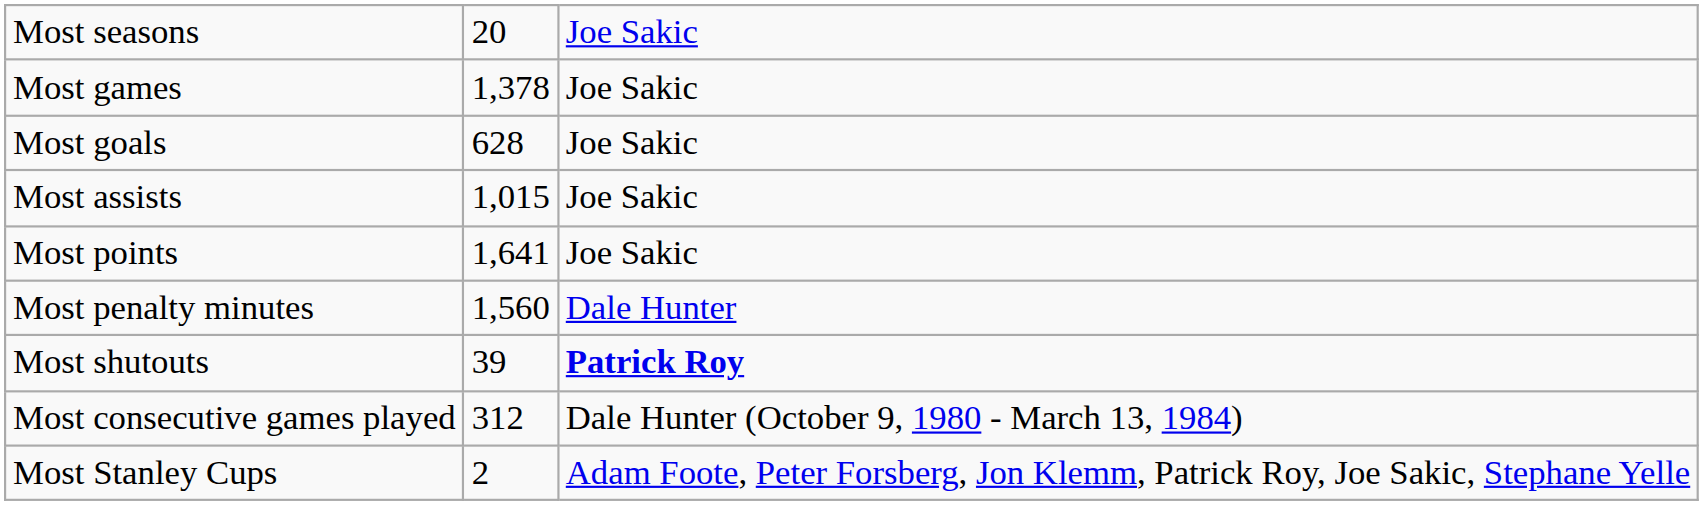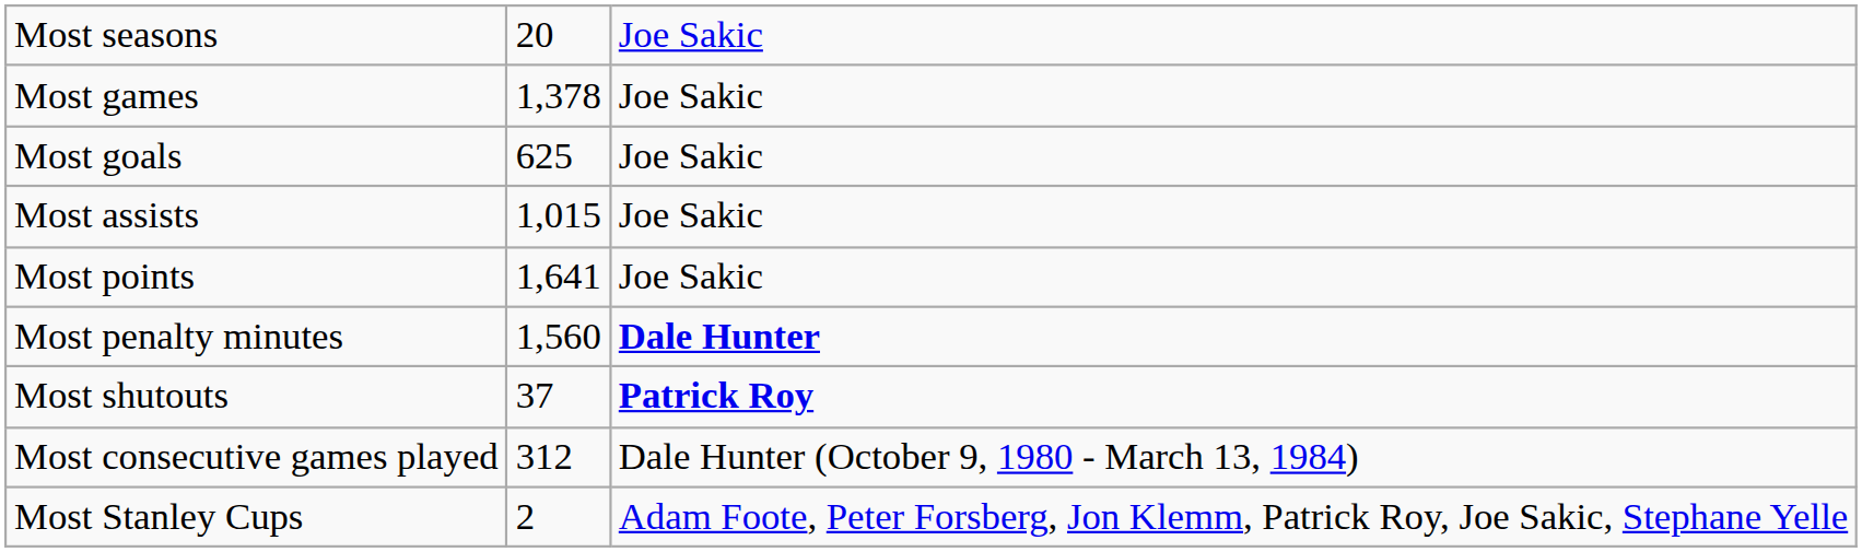 <table class="wikitable">
 <tr>
 <td>Most seasons</td>
 <td>20</td>
 <td><a href='#'>Joe Sakic</a></td>
 </tr>
 <tr>
 <td>Most games</td>
 <td>1,378</td>
 <td>Joe Sakic</td>
 </tr>
 <tr>
 <td>Most goals</td>
-<td>628</td>
+<td>625</td>
 <td>Joe Sakic</td>
 </tr>
 <tr>
 <td>Most assists</td>
 <td>1,015</td>
 <td>Joe Sakic</td>
 </tr>
 <tr>
 <td>Most points</td>
 <td>1,641</td>
 <td>Joe Sakic</td>
 </tr>
 <tr>
 <td>Most penalty minutes</td>
 <td>1,560</td>
-<td><a href='#'>Dale Hunter</a></td>
+<td><strong><a href='#'>Dale Hunter</a></strong></td>
 </tr>
 <tr>
 <td>Most shutouts</td>
-<td>39</td>
+<td>37</td>
 <td><strong><a href='#'>Patrick Roy</a></strong></td>
 </tr>
 <tr>
 <td>Most consecutive games played</td>
 <td>312</td>
 <td>Dale Hunter (October 9, <a href='#'>1980</a> - March 13, <a href='#'>1984</a>)</td>
 </tr>
 <tr>
 <td>Most Stanley Cups</td>
 <td>2</td>
 <td><a href='#'>Adam Foote</a>, <a href='#'>Peter Forsberg</a>, <a href='#'>Jon Klemm</a>, Patrick Roy, Joe Sakic, <a href='#'>Stephane Yelle</a></td>
 </tr>
 </table>
